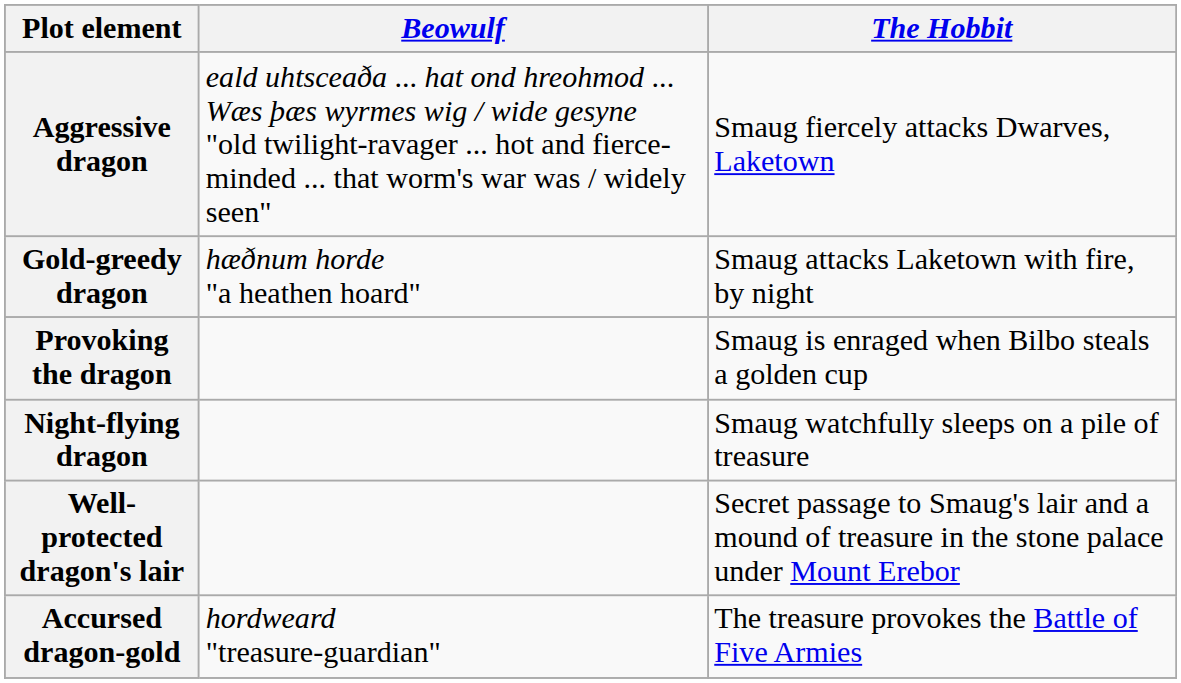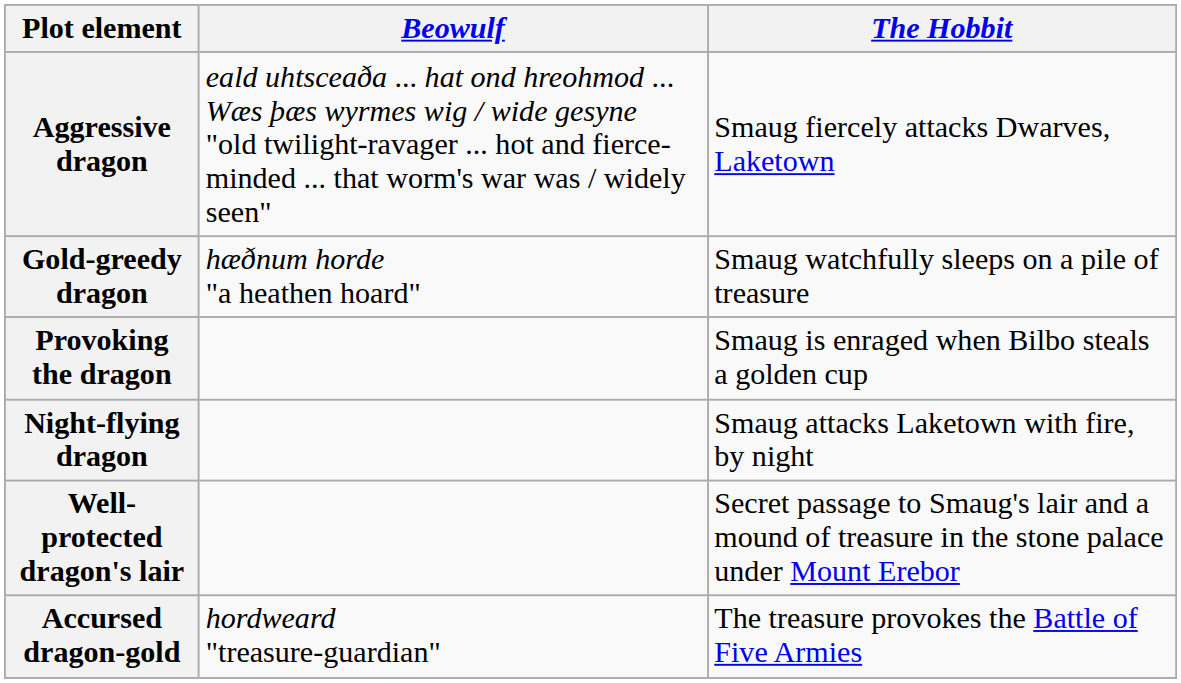 <table style="margin-left: auto; margin-right: auto; border: none;" class="wikitable">
 <tr>
 <th scope="col" width=100px>Plot element</th>
 <th scope="col" width=300px><em><a href='#'>Beowulf</a></em></th>
 <th scope="col" width=275px><em><a href='#'>The Hobbit</a></em></th>
 </tr>
 <tr>
 <th scope="row">Aggressive<br>dragon</th>
 <td><em>eald uhtsceaða</em> ... <em>hat ond hreohmod</em> ... <em>Wæs þæs wyrmes wig / wide gesyne</em><br>"old twilight-ravager ... hot and fierce-minded ... that worm's war was / widely seen"</td>
 <td>Smaug fiercely attacks Dwarves, <a href='#'>Laketown</a></td>
 </tr>
 <tr>
 <th scope="row">Gold-greedy<br>dragon</th>
 <td><em>hæðnum horde</em><br>"a heathen hoard"</td>
-<td>Smaug attacks Laketown with fire, by night</td>
+<td>Smaug watchfully sleeps on a pile of treasure</td>
 </tr>
 <tr>
 <th scope="row">Provoking<br>the dragon</th>
 <td><br></td>
 <td>Smaug is enraged when Bilbo steals a golden cup</td>
 </tr>
 <tr>
 <th scope="row">Night-flying<br>dragon</th>
 <td><br></td>
-<td>Smaug watchfully sleeps on a pile of treasure</td>
+<td>Smaug attacks Laketown with fire, by night</td>
 </tr>
 <tr>
 <th scope="row">Well-protected<br>dragon's lair</th>
 <td><br></td>
 <td>Secret passage to Smaug's lair and a mound of treasure in the stone palace under <a href='#'>Mount Erebor</a></td>
 </tr>
 <tr>
 <th scope="row">Accursed<br>dragon-gold</th>
 <td><em>hordweard</em><br>"treasure-guardian"</td>
 <td>The treasure provokes the <a href='#'>Battle of Five Armies</a></td>
 </tr>
 </table>
